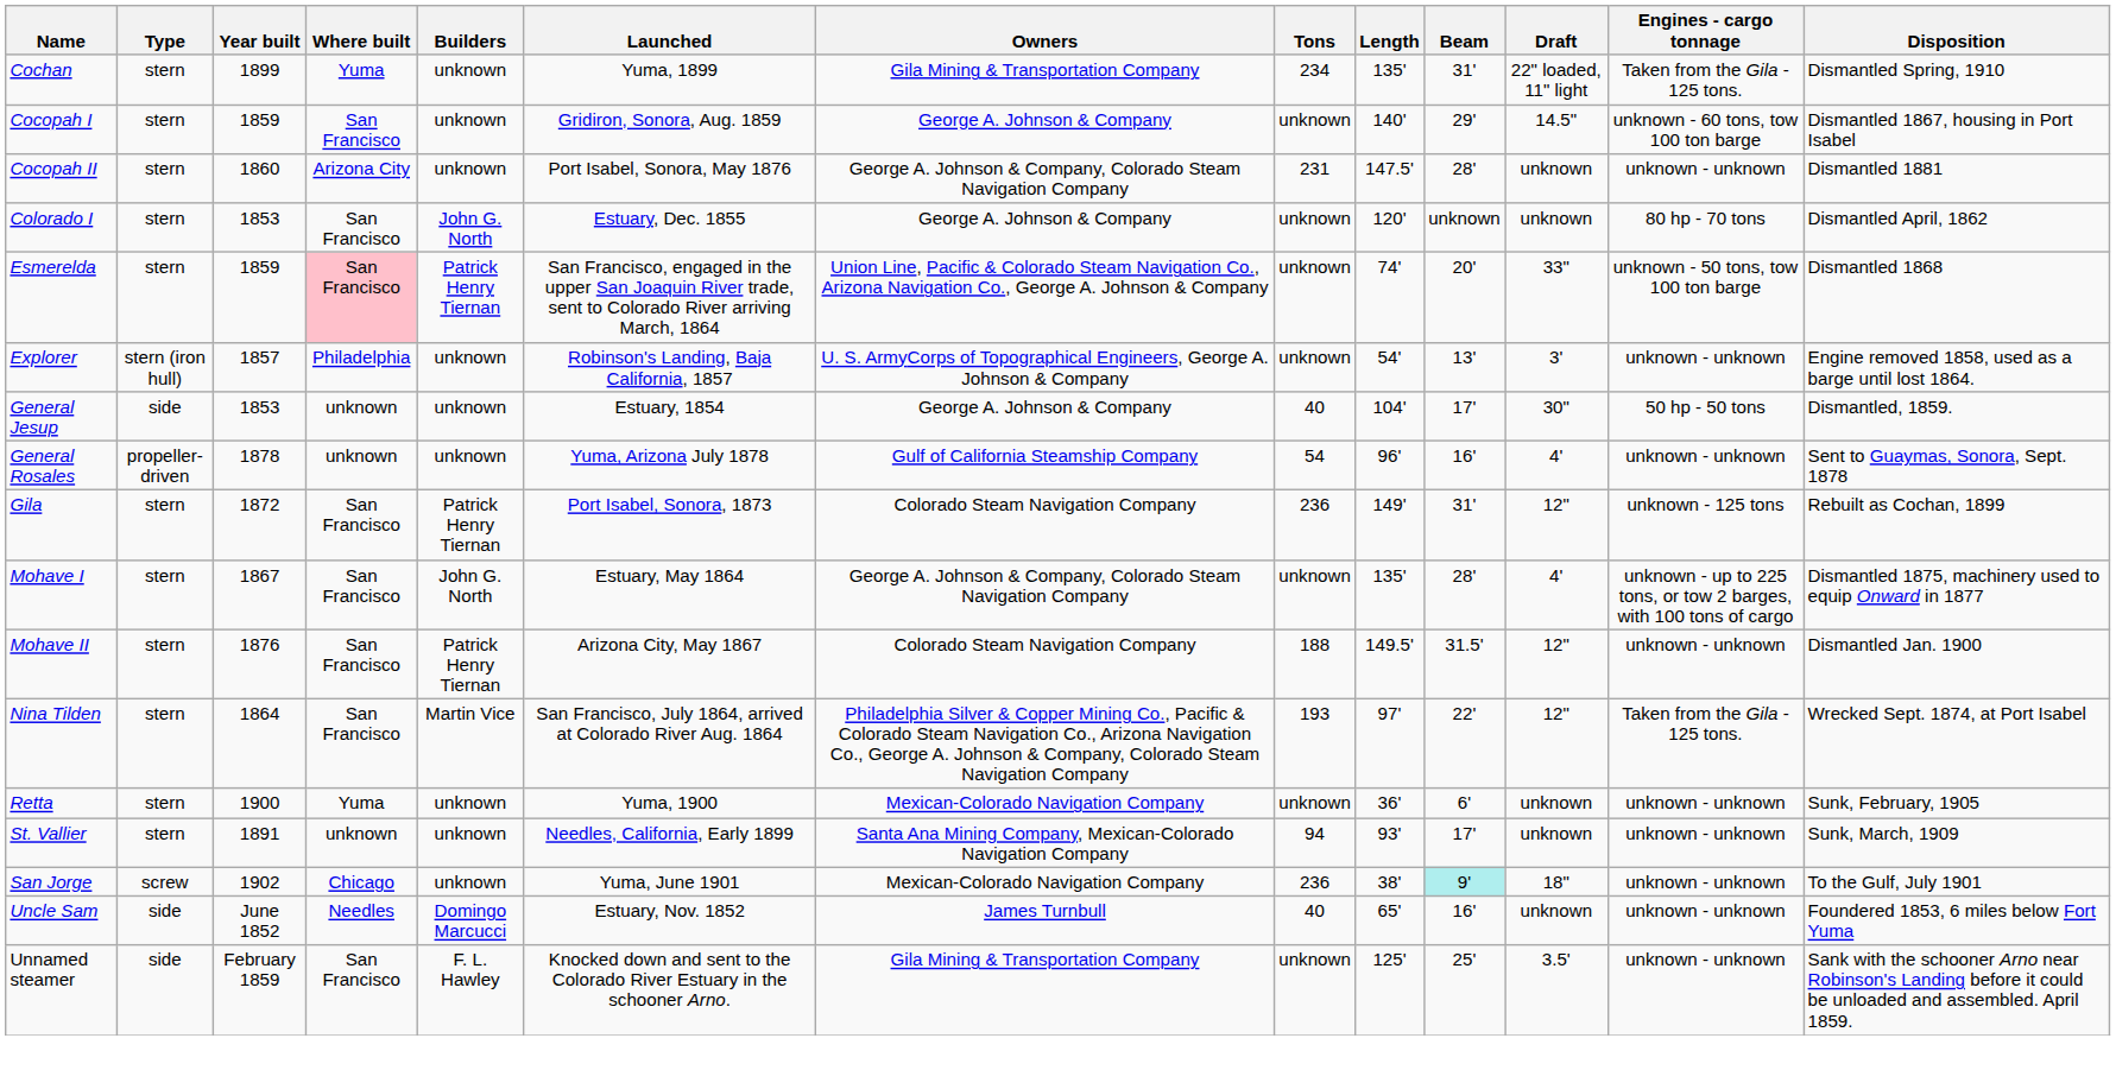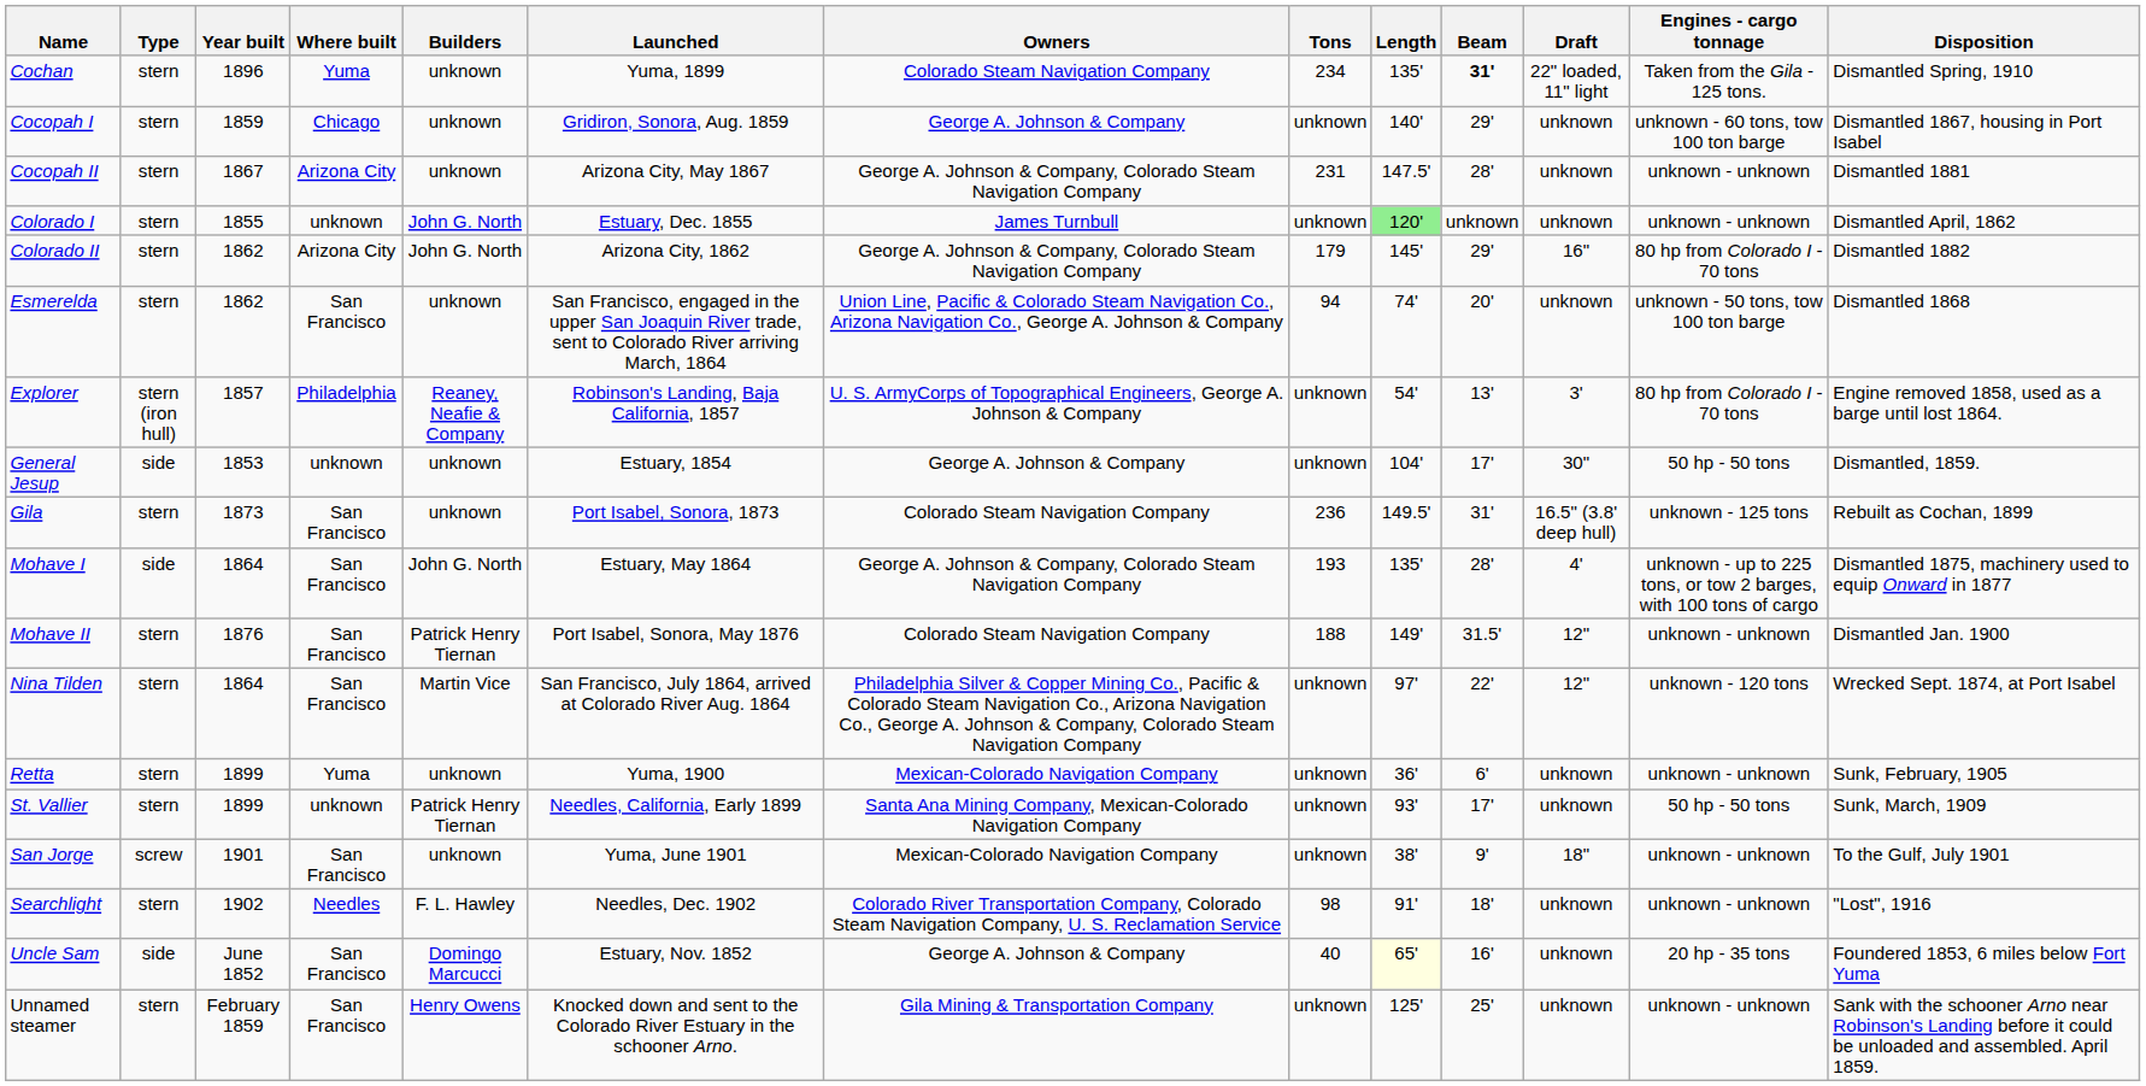 <table class="wikitable collapsible sortable">
 <tr valign=bottom style="font-size:8pt">
 <th>Name</th>
 <th>Type</th>
 <th>Year built</th>
 <th>Where built</th>
 <th>Builders</th>
 <th>Launched</th>
 <th>Owners</th>
 <th>Tons</th>
 <th>Length</th>
 <th>Beam</th>
 <th>Draft</th>
 <th>Engines - cargo tonnage</th>
 <th>Disposition</th>
 </tr>
 <tr align=center valign=top style="font-size:8pt">
 <td align=left><a href='#'><em>Cochan</em></a></td>
 <td>stern</td>
-<td>1899</td>
+<td>1896</td>
 <td><a href='#'>Yuma</a></td>
 <td>unknown</td>
 <td>Yuma, 1899</td>
-<td><a href='#'>Gila Mining & Transportation Company</a></td>
+<td><a href='#'>Colorado Steam Navigation Company</a></td>
 <td>234</td>
 <td>135'</td>
-<td>31'</td>
+<td><strong>31'</strong></td>
 <td>22" loaded, 11" light</td>
 <td>Taken from the <em>Gila</em> - 125 tons.</td>
 <td align=left>Dismantled Spring, 1910</td>
 </tr>
 <tr align=center valign=top style="font-size:8pt">
 <td align=left><a href='#'><em>Cocopah I</em></a></td>
 <td>stern</td>
 <td>1859</td>
-<td><a href='#'>San Francisco</a></td>
+<td><a href='#'>Chicago</a></td>
 <td>unknown</td>
 <td><a href='#'>Gridiron, Sonora</a>, Aug. 1859</td>
 <td><a href='#'>George A. Johnson & Company</a></td>
 <td>unknown</td>
 <td>140'</td>
 <td>29'</td>
-<td>14.5"</td>
+<td>unknown</td>
 <td>unknown - 60 tons, tow 100 ton barge</td>
 <td align=left>Dismantled 1867, housing in Port Isabel</td>
 </tr>
 <tr align=center valign=top style="font-size:8pt">
 <td align=left><a href='#'><em>Cocopah II</em></a></td>
 <td>stern</td>
-<td>1860</td>
+<td>1867</td>
 <td><a href='#'>Arizona City</a></td>
 <td>unknown</td>
-<td>Port Isabel, Sonora, May 1876</td>
+<td>Arizona City, May 1867</td>
 <td>George A. Johnson & Company, Colorado Steam Navigation Company</td>
 <td>231</td>
 <td>147.5'</td>
 <td>28'</td>
 <td>unknown</td>
 <td>unknown - unknown</td>
 <td align=left>Dismantled 1881</td>
 </tr>
 <tr align=center valign=top style="font-size:8pt">
 <td align=left><a href='#'><em>Colorado I</em></a></td>
 <td>stern</td>
-<td>1853</td>
-<td>San Francisco</td>
+<td>1855</td>
+<td>unknown</td>
 <td><a href='#'>John G. North</a></td>
 <td><a href='#'>Estuary</a>, Dec. 1855</td>
-<td>George A. Johnson & Company</td>
+<td><a href='#'>James Turnbull</a></td>
 <td>unknown</td>
-<td>120'</td>
+<td style="background: lightgreen;">120'</td>
 <td>unknown</td>
 <td>unknown</td>
-<td>80 hp - 70 tons</td>
+<td>unknown - unknown</td>
 <td align=left>Dismantled April, 1862</td>
+</tr>
+<tr align=center valign=top style="font-size:8pt">
+<td align=left><a href='#'><em>Colorado II</em></a></td>
+<td>stern</td>
+<td>1862</td>
+<td>Arizona City</td>
+<td>John G. North </td>
+<td>Arizona City, 1862</td>
+<td>George A. Johnson & Company, Colorado Steam Navigation Company</td>
+<td>179</td>
+<td>145'</td>
+<td>29'</td>
+<td>16"</td>
+<td>80 hp from <em>Colorado I</em> - 70 tons</td>
+<td align=left>Dismantled 1882</td>
 </tr>
 <tr align=center valign=top style="font-size:8pt">
 <td align=left><a href='#'><em>Esmerelda</em></a></td>
 <td>stern</td>
-<td>1859</td>
-<td style="background: pink;">San Francisco</td>
-<td><a href='#'>Patrick Henry Tiernan</a></td>
+<td>1862</td>
+<td>San Francisco</td>
+<td>unknown</td>
 <td>San Francisco, engaged in the upper <a href='#'>San Joaquin River</a> trade, sent to Colorado River arriving March, 1864</td>
 <td><a href='#'>Union Line</a>, <a href='#'>Pacific & Colorado Steam Navigation Co.</a>, <a href='#'>Arizona Navigation Co.</a>, George A. Johnson & Company</td>
-<td>unknown</td>
+<td>94</td>
 <td>74'</td>
 <td>20'</td>
-<td>33"</td>
+<td>unknown</td>
 <td>unknown - 50 tons, tow 100 ton barge</td>
 <td align=left>Dismantled 1868</td>
 </tr>
 <tr align=center valign=top style="font-size:8pt">
 <td align=left><a href='#'><em>Explorer</em></a></td>
 <td>stern (iron hull)</td>
 <td>1857</td>
 <td><a href='#'>Philadelphia</a></td>
-<td>unknown</td>
+<td><a href='#'>Reaney, Neafie & Company</a></td>
 <td><a href='#'>Robinson's Landing</a>, <a href='#'>Baja California</a>, 1857</td>
 <td><a href='#'>U. S. Army</a><a href='#'>Corps of Topographical Engineers</a>, George A. Johnson & Company</td>
 <td>unknown</td>
 <td>54'</td>
 <td>13'</td>
 <td>3'</td>
-<td>unknown - unknown</td>
+<td>80 hp from <em>Colorado I</em> - 70 tons</td>
 <td align=left>Engine removed 1858, used as a barge until lost 1864.</td>
 </tr>
 <tr align=center valign=top style="font-size:8pt">
 <td align=left><a href='#'><em>General Jesup</em></a></td>
 <td>side</td>
 <td>1853</td>
 <td>unknown</td>
 <td>unknown</td>
 <td>Estuary, 1854</td>
 <td>George A. Johnson & Company</td>
-<td>40</td>
+<td>unknown</td>
 <td>104'</td>
 <td>17'</td>
 <td>30"</td>
 <td>50 hp - 50 tons</td>
 <td align=left>Dismantled, 1859.</td>
 </tr>
 <tr align=center valign=top style="font-size:8pt">
-<td align=left><a href='#'><em>General Rosales</em></a></td>
-<td>propeller-driven</td>
-<td>1878</td>
-<td>unknown</td>
-<td>unknown</td>
-<td><a href='#'>Yuma, Arizona</a> July 1878</td>
-<td><a href='#'>Gulf of California Steamship Company</a></td>
-<td>54</td>
-<td>96'</td>
-<td>16'</td>
-<td>4'</td>
-<td>unknown - unknown</td>
-<td align=left>Sent to <a href='#'>Guaymas, Sonora</a>, Sept. 1878</td>
-</tr>
-<tr align=center valign=top style="font-size:8pt">
 <td align=left><a href='#'><em>Gila</em></a></td>
 <td>stern</td>
-<td>1872</td>
+<td>1873</td>
 <td>San Francisco</td>
-<td>Patrick Henry Tiernan </td>
+<td>unknown</td>
 <td><a href='#'>Port Isabel, Sonora</a>, 1873</td>
 <td>Colorado Steam Navigation Company</td>
 <td>236</td>
-<td>149'</td>
+<td>149.5'</td>
 <td>31'</td>
-<td>12"</td>
+<td>16.5" (3.8' deep hull)</td>
 <td>unknown - 125 tons</td>
 <td align=left>Rebuilt as Cochan, 1899</td>
 </tr>
 <tr align=center valign=top style="font-size:8pt">
 <td align=left><a href='#'><em>Mohave I</em></a></td>
-<td>stern</td>
-<td>1867</td>
+<td>side</td>
+<td>1864</td>
 <td>San Francisco</td>
 <td>John G. North </td>
 <td>Estuary, May 1864</td>
 <td>George A. Johnson & Company, Colorado Steam Navigation Company</td>
-<td>unknown</td>
+<td>193</td>
 <td>135'</td>
 <td>28'</td>
 <td>4'</td>
 <td>unknown - up to 225 tons, or tow 2 barges, with 100 tons of cargo</td>
 <td align=left>Dismantled 1875, machinery used to equip <a href='#'><em>Onward</em></a> in 1877</td>
 </tr>
 <tr align=center valign=top style="font-size:8pt">
 <td align=left><a href='#'><em>Mohave II</em></a></td>
 <td>stern</td>
 <td>1876</td>
 <td>San Francisco</td>
 <td>Patrick Henry Tiernan </td>
-<td>Arizona City, May 1867</td>
+<td>Port Isabel, Sonora, May 1876</td>
 <td>Colorado Steam Navigation Company</td>
 <td>188</td>
-<td>149.5'</td>
+<td>149'</td>
 <td>31.5'</td>
 <td>12"</td>
 <td>unknown - unknown</td>
 <td align=left>Dismantled Jan. 1900</td>
 </tr>
 <tr align=center valign=top style="font-size:8pt">
 <td align=left><a href='#'><em>Nina Tilden</em></a></td>
 <td>stern</td>
 <td>1864</td>
 <td>San Francisco</td>
 <td>Martin Vice</td>
 <td>San Francisco, July 1864, arrived at Colorado River Aug. 1864</td>
 <td><a href='#'>Philadelphia Silver & Copper Mining Co.</a>, Pacific & Colorado Steam Navigation Co., Arizona Navigation Co., George A. Johnson & Company, Colorado Steam Navigation Company</td>
-<td>193</td>
+<td>unknown</td>
 <td>97'</td>
 <td>22'</td>
 <td>12"</td>
-<td>Taken from the <em>Gila</em> - 125 tons.</td>
+<td>unknown - 120 tons</td>
 <td align=left>Wrecked Sept. 1874, at Port Isabel</td>
 </tr>
 <tr align=center valign=top style="font-size:8pt">
 <td align=left><a href='#'><em>Retta</em></a></td>
 <td>stern</td>
-<td>1900</td>
+<td>1899</td>
 <td>Yuma</td>
 <td>unknown</td>
 <td>Yuma, 1900</td>
 <td><a href='#'>Mexican-Colorado Navigation Company</a></td>
 <td>unknown</td>
 <td>36'</td>
 <td>6'</td>
 <td>unknown</td>
 <td>unknown - unknown</td>
 <td align=left>Sunk, February, 1905</td>
 </tr>
 <tr align=center valign=top style="font-size:8pt">
 <td align=left><a href='#'><em>St. Vallier</em></a></td>
 <td>stern</td>
-<td>1891</td>
+<td>1899</td>
 <td>unknown</td>
-<td>unknown</td>
+<td>Patrick Henry Tiernan </td>
 <td><a href='#'>Needles, California</a>, Early 1899</td>
 <td><a href='#'>Santa Ana Mining Company</a>, Mexican-Colorado Navigation Company</td>
-<td>94</td>
+<td>unknown</td>
 <td>93'</td>
 <td>17'</td>
 <td>unknown</td>
-<td>unknown - unknown</td>
+<td>50 hp - 50 tons</td>
 <td align=left>Sunk, March, 1909</td>
 </tr>
 <tr align=center valign=top style="font-size:8pt">
 <td align=left><a href='#'><em>San Jorge</em></a></td>
 <td>screw</td>
-<td>1902</td>
-<td><a href='#'>Chicago</a></td>
+<td>1901</td>
+<td>San Francisco</td>
 <td>unknown</td>
 <td>Yuma, June 1901</td>
 <td>Mexican-Colorado Navigation Company</td>
-<td>236</td>
+<td>unknown</td>
 <td>38'</td>
-<td style="background: paleturquoise;">9'</td>
+<td>9'</td>
 <td>18"</td>
 <td>unknown - unknown</td>
 <td align=left>To the Gulf, July 1901</td>
 </tr>
 <tr align=center valign=top style="font-size:8pt">
+<td align=left><a href='#'><em>Searchlight</em></a></td>
+<td>stern</td>
+<td>1902</td>
+<td><a href='#'>Needles</a></td>
+<td>F. L. Hawley</td>
+<td>Needles, Dec. 1902</td>
+<td><a href='#'>Colorado River Transportation Company</a>, Colorado Steam Navigation Company, <a href='#'>U. S. Reclamation Service</a></td>
+<td>98</td>
+<td>91'</td>
+<td>18'</td>
+<td>unknown</td>
+<td>unknown - unknown</td>
+<td align=left>"Lost", 1916</td>
+</tr>
+<tr align=center valign=top style="font-size:8pt">
 <td align=left><em><a href='#'>Uncle Sam</a></em></td>
 <td>side</td>
 <td>June 1852</td>
-<td><a href='#'>Needles</a></td>
+<td>San Francisco</td>
 <td><a href='#'>Domingo Marcucci</a></td>
 <td>Estuary, Nov. 1852</td>
-<td><a href='#'>James Turnbull</a></td>
+<td>George A. Johnson & Company</td>
 <td>40</td>
-<td>65'</td>
+<td style="background: lightyellow;">65'</td>
 <td>16'</td>
 <td>unknown</td>
-<td>unknown - unknown</td>
+<td>20 hp - 35 tons</td>
 <td align=left>Foundered 1853, 6 miles below <a href='#'>Fort Yuma</a></td>
 </tr>
 <tr align=center valign=top style="font-size:8pt">
 <td align=left>Unnamed steamer</td>
-<td>side</td>
+<td>stern</td>
 <td>February 1859</td>
 <td>San Francisco</td>
-<td>F. L. Hawley</td>
+<td><a href='#'>Henry Owens</a></td>
 <td>Knocked down and sent to the Colorado River Estuary in the schooner <em>Arno</em>.</td>
 <td><a href='#'>Gila Mining & Transportation Company</a></td>
 <td>unknown</td>
 <td>125'</td>
 <td>25'</td>
-<td>3.5'</td>
+<td>unknown</td>
 <td>unknown - unknown</td>
 <td align=left>Sank with the schooner <em>Arno</em> near <a href='#'>Robinson's Landing</a> before it could be unloaded and assembled. April 1859.</td>
 </tr>
 <tr>
 </tr>
 </table>
